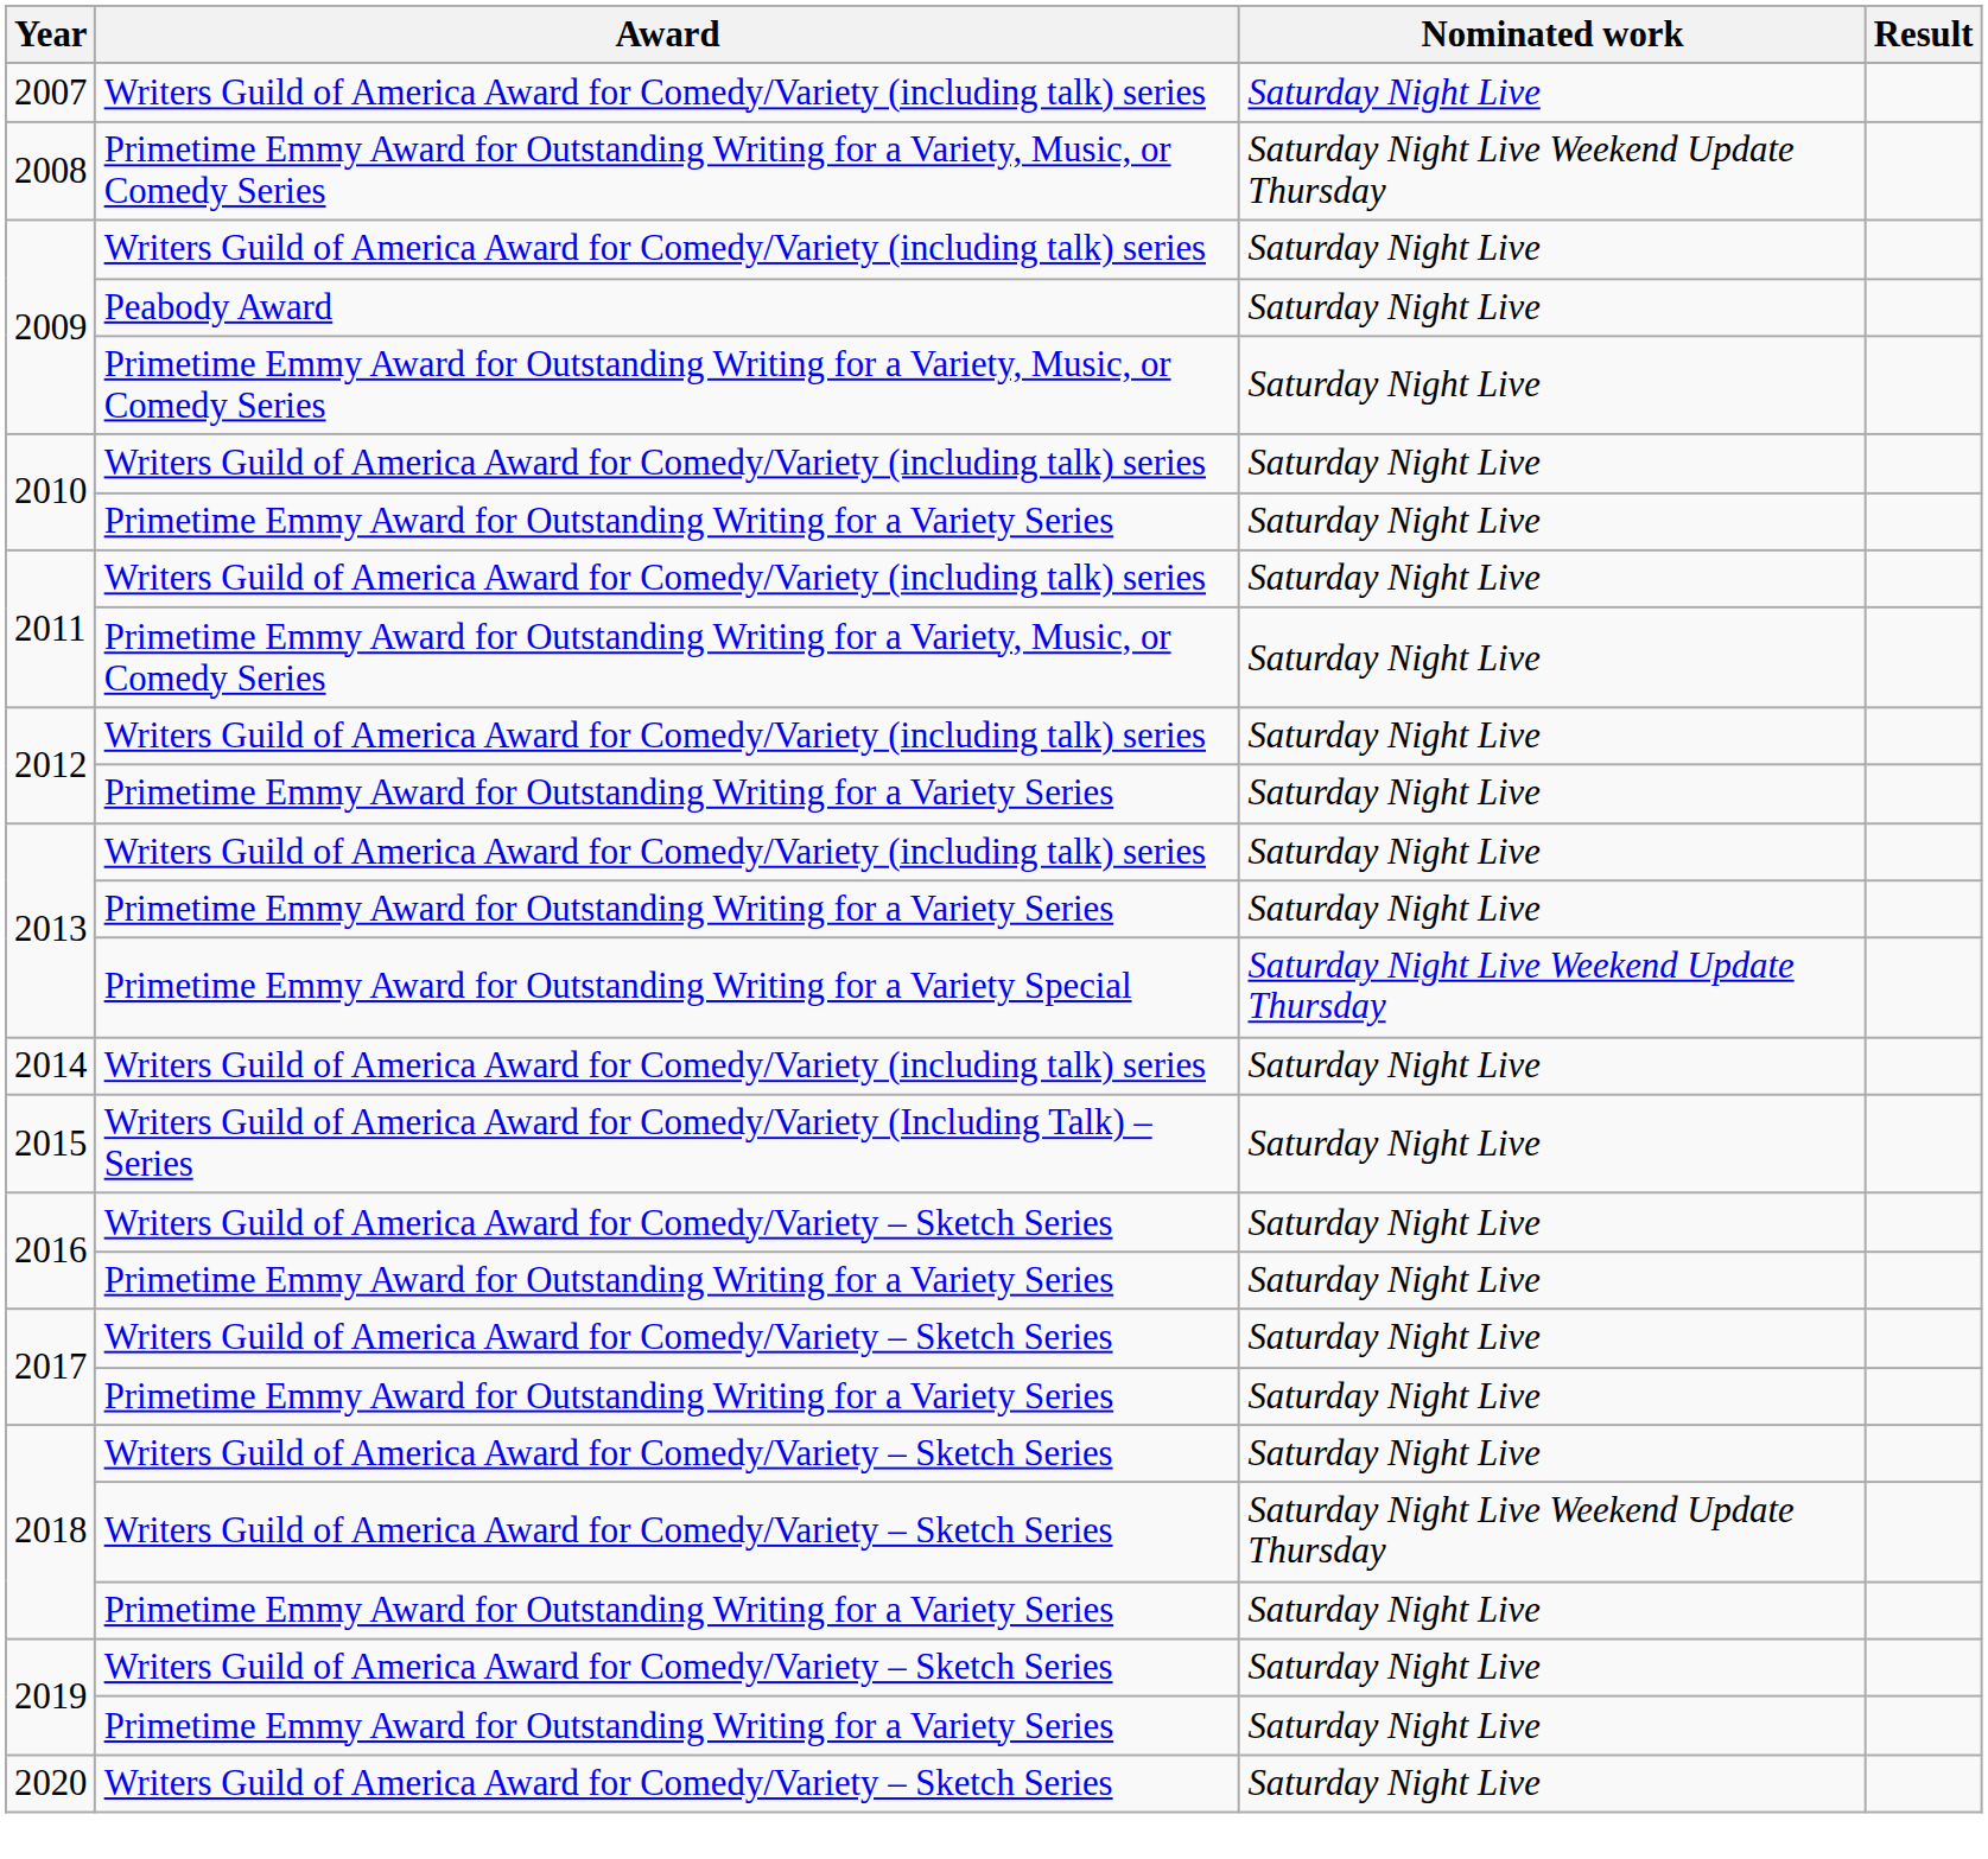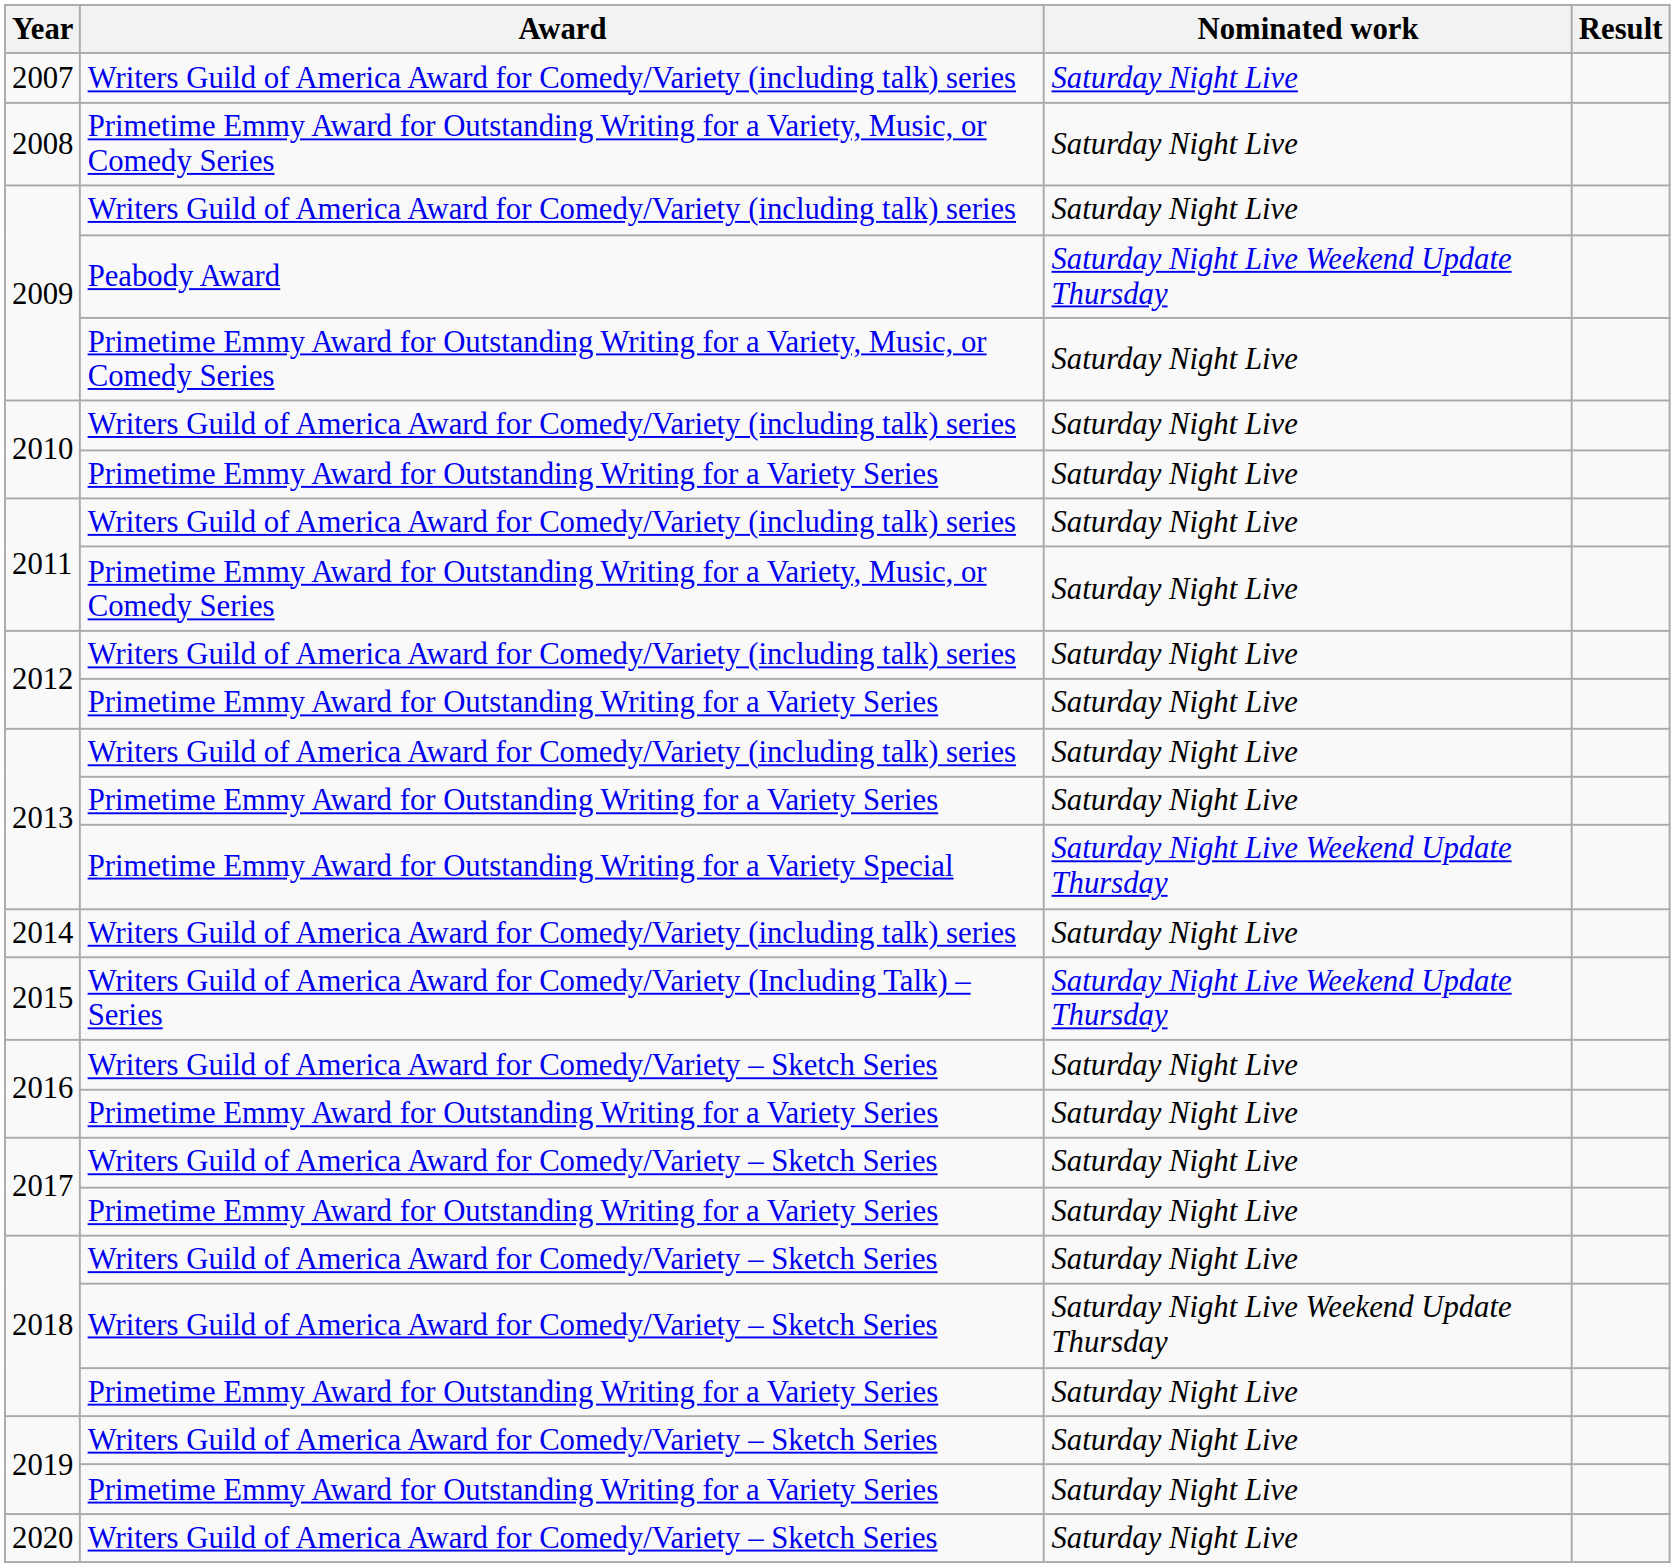 <table class="wikitable sortable">
 <tr>
 <th>Year</th>
 <th>Award</th>
 <th>Nominated work</th>
 <th>Result</th>
 </tr>
 <tr>
 <td>2007</td>
 <td><a href='#'>Writers Guild of America Award for Comedy/Variety (including talk) series</a></td>
 <td><em><a href='#'>Saturday Night Live</a></em></td>
 <td></td>
 </tr>
 <tr>
 <td>2008</td>
 <td><a href='#'>Primetime Emmy Award for Outstanding Writing for a Variety, Music, or Comedy Series</a></td>
-<td><em>Saturday Night Live Weekend Update Thursday</em></td>
+<td><em>Saturday Night Live</em></td>
 <td></td>
 </tr>
 <tr>
 <td rowspan="3">2009</td>
 <td><a href='#'>Writers Guild of America Award for Comedy/Variety (including talk) series</a></td>
 <td><em>Saturday Night Live</em></td>
 <td></td>
 </tr>
 <tr>
 <td><a href='#'>Peabody Award</a></td>
-<td><em>Saturday Night Live</em></td>
+<td><em><a href='#'>Saturday Night Live Weekend Update Thursday</a></em></td>
 <td></td>
 </tr>
 <tr>
 <td><a href='#'>Primetime Emmy Award for Outstanding Writing for a Variety, Music, or Comedy Series</a></td>
 <td><em>Saturday Night Live</em></td>
 <td></td>
 </tr>
 <tr>
 <td rowspan="2">2010</td>
 <td><a href='#'>Writers Guild of America Award for Comedy/Variety (including talk) series</a></td>
 <td><em>Saturday Night Live</em></td>
 <td></td>
 </tr>
 <tr>
 <td><a href='#'>Primetime Emmy Award for Outstanding Writing for a Variety Series</a></td>
 <td><em>Saturday Night Live</em></td>
 <td></td>
 </tr>
 <tr>
 <td rowspan="2">2011</td>
 <td><a href='#'>Writers Guild of America Award for Comedy/Variety (including talk) series</a></td>
 <td><em>Saturday Night Live</em></td>
 <td></td>
 </tr>
 <tr>
 <td><a href='#'>Primetime Emmy Award for Outstanding Writing for a Variety, Music, or Comedy Series</a></td>
 <td><em>Saturday Night Live</em></td>
 <td></td>
 </tr>
 <tr>
 <td rowspan="2">2012</td>
 <td><a href='#'>Writers Guild of America Award for Comedy/Variety (including talk) series</a></td>
 <td><em>Saturday Night Live</em></td>
 <td></td>
 </tr>
 <tr>
 <td><a href='#'>Primetime Emmy Award for Outstanding Writing for a Variety Series</a></td>
 <td><em>Saturday Night Live</em></td>
 <td></td>
 </tr>
 <tr>
 <td rowspan="3">2013</td>
 <td><a href='#'>Writers Guild of America Award for Comedy/Variety (including talk) series</a></td>
 <td><em>Saturday Night Live</em></td>
 <td></td>
 </tr>
 <tr>
 <td><a href='#'>Primetime Emmy Award for Outstanding Writing for a Variety Series</a></td>
 <td><em>Saturday Night Live</em></td>
 <td></td>
 </tr>
 <tr>
 <td><a href='#'>Primetime Emmy Award for Outstanding Writing for a Variety Special</a></td>
 <td><em><a href='#'>Saturday Night Live Weekend Update Thursday</a></em></td>
 <td></td>
 </tr>
 <tr>
 <td>2014</td>
 <td><a href='#'>Writers Guild of America Award for Comedy/Variety (including talk) series</a></td>
 <td><em>Saturday Night Live</em></td>
 <td></td>
 </tr>
 <tr>
 <td>2015</td>
 <td><a href='#'>Writers Guild of America Award for Comedy/Variety (Including Talk) – Series</a></td>
-<td><em>Saturday Night Live</em></td>
+<td><em><a href='#'>Saturday Night Live Weekend Update Thursday</a></em></td>
 <td></td>
 </tr>
 <tr>
 <td rowspan="2">2016</td>
 <td><a href='#'>Writers Guild of America Award for Comedy/Variety – Sketch Series</a></td>
 <td><em>Saturday Night Live</em></td>
 <td></td>
 </tr>
 <tr>
 <td><a href='#'>Primetime Emmy Award for Outstanding Writing for a Variety Series</a></td>
 <td><em>Saturday Night Live</em></td>
 <td></td>
 </tr>
 <tr>
 <td rowspan="2">2017</td>
 <td><a href='#'>Writers Guild of America Award for Comedy/Variety – Sketch Series</a></td>
 <td><em>Saturday Night Live</em></td>
 <td></td>
 </tr>
 <tr>
 <td><a href='#'>Primetime Emmy Award for Outstanding Writing for a Variety Series</a></td>
 <td><em>Saturday Night Live</em></td>
 <td></td>
 </tr>
 <tr>
 <td rowspan="3">2018</td>
 <td><a href='#'>Writers Guild of America Award for Comedy/Variety – Sketch Series</a></td>
 <td><em>Saturday Night Live</em></td>
 <td></td>
 </tr>
 <tr>
 <td><a href='#'>Writers Guild of America Award for Comedy/Variety – Sketch Series</a></td>
 <td><em>Saturday Night Live Weekend Update Thursday</em></td>
 <td></td>
 </tr>
 <tr>
 <td><a href='#'>Primetime Emmy Award for Outstanding Writing for a Variety Series</a></td>
 <td><em>Saturday Night Live</em></td>
 <td></td>
 </tr>
 <tr>
 <td rowspan="2">2019</td>
 <td><a href='#'>Writers Guild of America Award for Comedy/Variety – Sketch Series</a></td>
 <td><em>Saturday Night Live</em></td>
 <td></td>
 </tr>
 <tr>
 <td><a href='#'>Primetime Emmy Award for Outstanding Writing for a Variety Series</a></td>
 <td><em>Saturday Night Live</em></td>
 <td></td>
 </tr>
 <tr>
 <td>2020</td>
 <td><a href='#'>Writers Guild of America Award for Comedy/Variety – Sketch Series</a></td>
 <td><em>Saturday Night Live</em></td>
 <td></td>
 </tr>
 </table>
